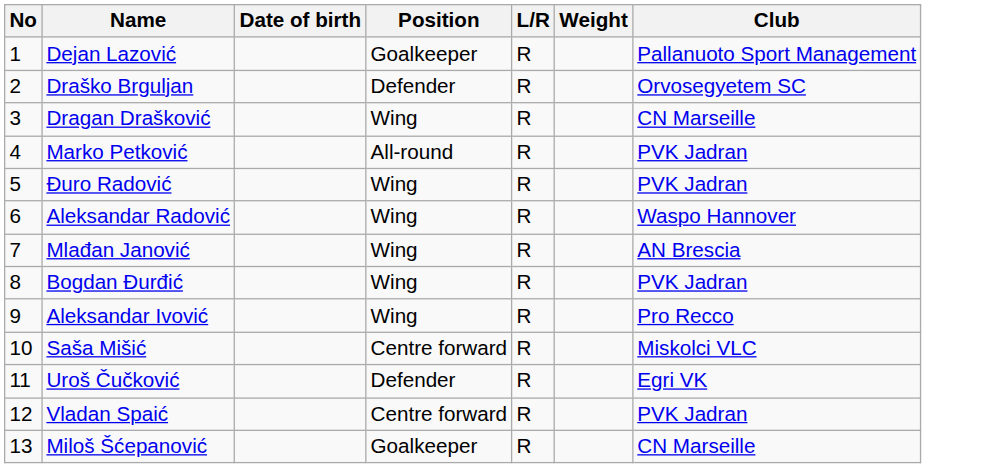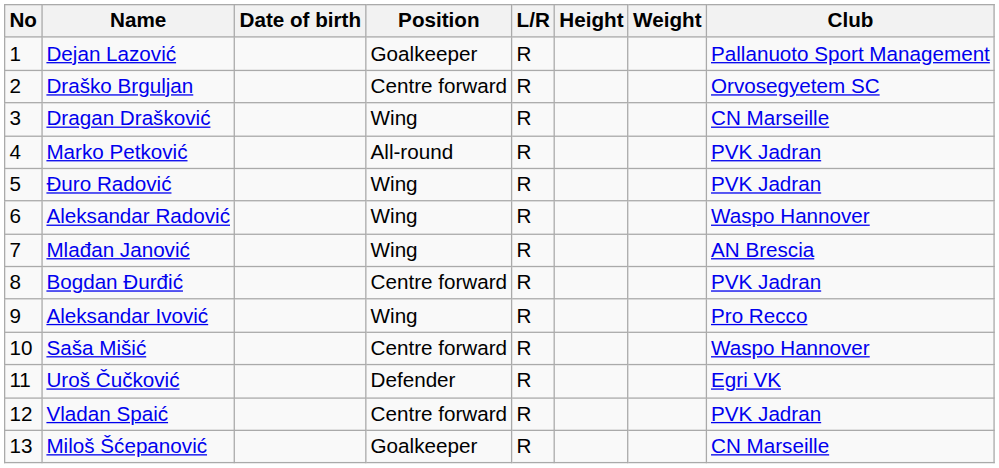 <table class="wikitable sortable" text-align:center;">
 <tr>
 <th>No</th>
 <th>Name</th>
 <th>Date of birth</th>
 <th>Position</th>
 <th>L/R</th>
+<th>Height</th>
 <th>Weight</th>
 <th>Club</th>
 </tr>
 <tr>
 <td>1</td>
 <td align=left><a href='#'>Dejan Lazović</a></td>
 <td align=left></td>
 <td>Goalkeeper</td>
 <td>R</td>
 <td></td>
+<td></td>
 <td align=left> <a href='#'>Pallanuoto Sport Management</a></td>
 </tr>
 <tr>
 <td>2</td>
 <td align=left><a href='#'>Draško Brguljan</a></td>
 <td align=left></td>
-<td>Defender</td>
+<td>Centre forward</td>
 <td>R</td>
+<td></td>
 <td></td>
 <td align=left> <a href='#'>Orvosegyetem SC</a></td>
 </tr>
 <tr>
 <td>3</td>
 <td align=left><a href='#'>Dragan Drašković</a></td>
 <td align=left></td>
 <td>Wing</td>
 <td>R</td>
 <td></td>
+<td></td>
 <td align=left> <a href='#'>CN Marseille</a></td>
 </tr>
 <tr>
 <td>4</td>
 <td align=left><a href='#'>Marko Petković</a></td>
 <td align=left></td>
 <td>All-round</td>
 <td>R</td>
+<td></td>
 <td></td>
 <td align=left> <a href='#'>PVK Jadran</a></td>
 </tr>
 <tr>
 <td>5</td>
 <td align=left><a href='#'>Đuro Radović</a></td>
 <td align=left></td>
 <td>Wing</td>
 <td>R</td>
 <td></td>
+<td></td>
 <td align=left> <a href='#'>PVK Jadran</a></td>
 </tr>
 <tr>
 <td>6</td>
 <td align=left><a href='#'>Aleksandar Radović</a></td>
 <td align=left></td>
 <td>Wing</td>
 <td>R</td>
+<td></td>
 <td></td>
 <td align=left> <a href='#'>Waspo Hannover</a></td>
 </tr>
 <tr>
 <td>7</td>
 <td align=left><a href='#'>Mlađan Janović</a></td>
 <td align=left></td>
 <td>Wing</td>
 <td>R</td>
 <td></td>
+<td></td>
 <td align=left> <a href='#'>AN Brescia</a></td>
 </tr>
 <tr>
 <td>8</td>
 <td align=left><a href='#'>Bogdan Đurđić</a></td>
 <td align=left></td>
-<td>Wing</td>
+<td>Centre forward</td>
 <td>R</td>
+<td></td>
 <td></td>
 <td align=left> <a href='#'>PVK Jadran</a></td>
 </tr>
 <tr>
 <td>9</td>
 <td align=left><a href='#'>Aleksandar Ivović</a></td>
 <td align=left></td>
 <td>Wing</td>
 <td>R</td>
 <td></td>
+<td></td>
 <td align=left> <a href='#'>Pro Recco</a></td>
 </tr>
 <tr>
 <td>10</td>
 <td align=left><a href='#'>Saša Mišić</a></td>
 <td align=left></td>
 <td>Centre forward</td>
 <td>R</td>
 <td></td>
-<td align=left> <a href='#'>Miskolci VLC</a></td>
+<td></td>
+<td align=left> <a href='#'>Waspo Hannover</a></td>
 </tr>
 <tr>
 <td>11</td>
 <td align=left><a href='#'>Uroš Čučković</a></td>
 <td align=left></td>
 <td>Defender</td>
 <td>R</td>
+<td></td>
 <td></td>
 <td align=left> <a href='#'>Egri VK</a></td>
 </tr>
 <tr>
 <td>12</td>
 <td align=left><a href='#'>Vladan Spaić</a></td>
 <td align=left></td>
 <td>Centre forward</td>
 <td>R</td>
 <td></td>
+<td></td>
 <td align=left> <a href='#'>PVK Jadran</a></td>
 </tr>
 <tr>
 <td>13</td>
 <td align=left><a href='#'>Miloš Šćepanović</a></td>
 <td align=left></td>
 <td>Goalkeeper</td>
 <td>R</td>
 <td></td>
+<td></td>
 <td align=left> <a href='#'>CN Marseille</a></td>
 </tr>
 </table>
